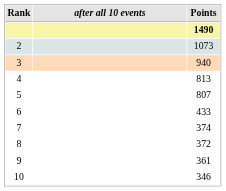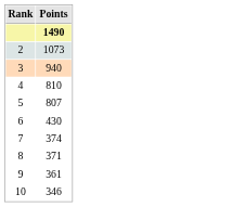 <table cellspacing="1" cellpadding="3" style="border:1px solid #AAAAAA;font-size:86%">
 <tr style="background-color: #E4E4E4;">
 <th style="border-bottom:1px solid #AAAAAA; width: 10px;">Rank</th>
-<th style="border-bottom:1px solid #AAAAAA; width: 210px;"><em>after all 10 events</em></th>
 <th style="border-bottom:1px solid #AAAAAA; width: 40px;">Points</th>
 </tr>
 <tr style="background:#f7f6a8;">
 <td align=center></td>
-<td><strong></strong></td>
 <td align=center><strong>1490</strong></td>
 </tr>
 <tr style="background:#dce5e5;">
 <td align=center>2</td>
-<td></td>
 <td align=center>1073</td>
 </tr>
 <tr style="background:#ffdab9;">
 <td align=center>3</td>
-<td></td>
 <td align=center>940</td>
 </tr>
 <tr>
 <td align=center>4</td>
-<td></td>
-<td align=center>813</td>
+<td align=center>810</td>
 </tr>
 <tr>
 <td align=center>5</td>
-<td></td>
 <td align=center>807</td>
 </tr>
 <tr>
 <td align=center>6</td>
-<td>  </td>
-<td align=center>433</td>
+<td align=center>430</td>
 </tr>
 <tr>
 <td align=center>7</td>
-<td></td>
 <td align=center>374</td>
 </tr>
 <tr>
 <td align=center>8</td>
-<td></td>
-<td align=center>372</td>
+<td align=center>371</td>
 </tr>
 <tr>
 <td align=center>9</td>
-<td></td>
 <td align=center>361</td>
 </tr>
 <tr>
 <td align=center>10</td>
-<td></td>
 <td align=center>346</td>
 </tr>
 </table>
